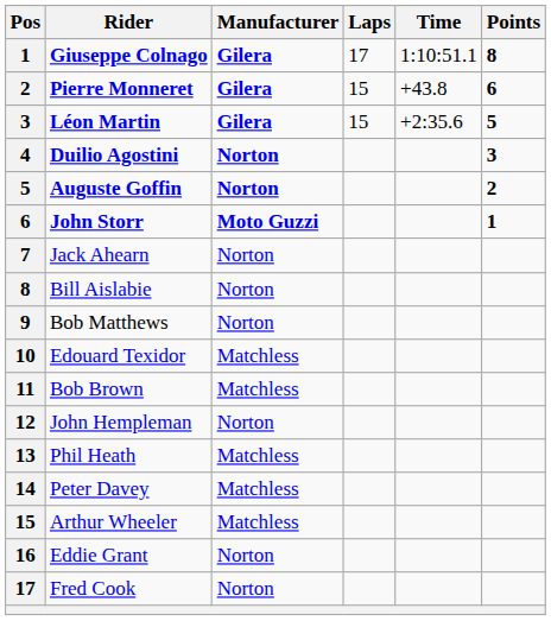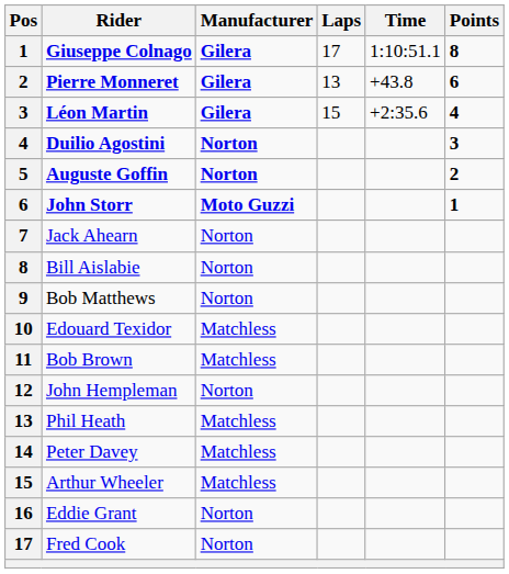 <table class="wikitable" style="font-size: 95%;">
 <tr>
 <th>Pos</th>
 <th>Rider</th>
 <th>Manufacturer</th>
 <th>Laps</th>
 <th>Time</th>
 <th>Points</th>
 </tr>
 <tr>
 <th>1</th>
 <td> <strong><a href='#'>Giuseppe Colnago</a></strong></td>
 <td><strong><a href='#'>Gilera</a></strong></td>
 <td>17</td>
 <td>1:10:51.1</td>
 <td><strong>8</strong></td>
 </tr>
 <tr>
 <th>2</th>
 <td> <strong><a href='#'>Pierre Monneret</a></strong></td>
 <td><strong><a href='#'>Gilera</a></strong></td>
-<td>15</td>
+<td>13</td>
 <td>+43.8</td>
 <td><strong>6</strong></td>
 </tr>
 <tr>
 <th>3</th>
 <td> <strong><a href='#'>Léon Martin</a></strong></td>
 <td><strong><a href='#'>Gilera</a></strong></td>
 <td>15</td>
 <td>+2:35.6</td>
-<td><strong>5</strong></td>
+<td><strong>4</strong></td>
 </tr>
 <tr>
 <th>4</th>
 <td> <strong><a href='#'>Duilio Agostini</a></strong></td>
 <td><strong><a href='#'>Norton</a></strong></td>
 <td></td>
 <td></td>
 <td><strong>3</strong></td>
 </tr>
 <tr>
 <th>5</th>
 <td> <strong><a href='#'>Auguste Goffin</a></strong></td>
 <td><strong><a href='#'>Norton</a></strong></td>
 <td></td>
 <td></td>
 <td><strong>2</strong></td>
 </tr>
 <tr>
 <th>6</th>
 <td> <strong><a href='#'>John Storr</a></strong></td>
 <td><strong><a href='#'>Moto Guzzi</a></strong></td>
 <td></td>
 <td></td>
 <td><strong>1</strong></td>
 </tr>
 <tr>
 <th>7</th>
 <td> <a href='#'>Jack Ahearn</a></td>
 <td><a href='#'>Norton</a></td>
 <td></td>
 <td></td>
 <td></td>
 </tr>
 <tr>
 <th>8</th>
 <td> <a href='#'>Bill Aislabie</a></td>
 <td><a href='#'>Norton</a></td>
 <td></td>
 <td></td>
 <td></td>
 </tr>
 <tr>
 <th>9</th>
 <td> Bob Matthews</td>
 <td><a href='#'>Norton</a></td>
 <td></td>
 <td></td>
 <td></td>
 </tr>
 <tr>
 <th>10</th>
 <td> <a href='#'>Edouard Texidor</a></td>
 <td><a href='#'>Matchless</a></td>
 <td></td>
 <td></td>
 <td></td>
 </tr>
 <tr>
 <th>11</th>
 <td> <a href='#'>Bob Brown</a></td>
 <td><a href='#'>Matchless</a></td>
 <td></td>
 <td></td>
 <td></td>
 </tr>
 <tr>
 <th>12</th>
 <td> <a href='#'>John Hempleman</a></td>
 <td><a href='#'>Norton</a></td>
 <td></td>
 <td></td>
 <td></td>
 </tr>
 <tr>
 <th>13</th>
 <td> <a href='#'>Phil Heath</a></td>
 <td><a href='#'>Matchless</a></td>
 <td></td>
 <td></td>
 <td></td>
 </tr>
 <tr>
 <th>14</th>
 <td> <a href='#'>Peter Davey</a></td>
 <td><a href='#'>Matchless</a></td>
 <td></td>
 <td></td>
 <td></td>
 </tr>
 <tr>
 <th>15</th>
 <td> <a href='#'>Arthur Wheeler</a></td>
 <td><a href='#'>Matchless</a></td>
 <td></td>
 <td></td>
 <td></td>
 </tr>
 <tr>
 <th>16</th>
 <td> <a href='#'>Eddie Grant</a></td>
 <td><a href='#'>Norton</a></td>
 <td></td>
 <td></td>
 <td></td>
 </tr>
 <tr>
 <th>17</th>
 <td> <a href='#'>Fred Cook</a></td>
 <td><a href='#'>Norton</a></td>
 <td></td>
 <td></td>
 <td></td>
 </tr>
 <tr>
 <th colspan=6></th>
 </tr>
 </table>
